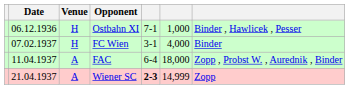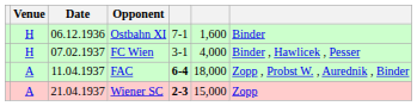 <table class="wikitable" Style="text-align: center">
 <tr>
 <th></th>
+<th>Venue</th>
 <th>Date</th>
-<th>Venue</th>
 <th>Opponent</th>
 <th></th>
 <th></th>
 <th></th>
 </tr>
 <tr style="background:#cfc">
 <td></td>
+<td><a href='#'>H</a></td>
 <td>06.12.1936</td>
-<td><a href='#'>H</a></td>
 <td align="left"><a href='#'>Ostbahn XI</a></td>
 <td>7-1</td>
-<td align="right">1,000</td>
+<td align="right">1,600</td>
+<td align="left"><a href='#'>Binder</a>   </td>
+</tr>
+<tr style="background:#cfc">
+<td></td>
+<td><a href='#'>H</a></td>
+<td>07.02.1937</td>
+<td align="left"><a href='#'>FC Wien</a></td>
+<td>3-1</td>
+<td align="right">4,000</td>
 <td align="left"><a href='#'>Binder</a>    , <a href='#'>Hawlicek</a> , <a href='#'>Pesser</a>  </td>
 </tr>
 <tr style="background:#cfc">
 <td></td>
-<td>07.02.1937</td>
-<td><a href='#'>H</a></td>
-<td align="left"><a href='#'>FC Wien</a></td>
-<td>3-1</td>
-<td align="right">4,000</td>
-<td align="left"><a href='#'>Binder</a>   </td>
-</tr>
-<tr style="background:#cfc">
-<td></td>
+<td><a href='#'>A</a></td>
 <td>11.04.1937</td>
-<td><a href='#'>A</a></td>
 <td align="left"><a href='#'>FAC</a></td>
-<td>6-4</td>
+<td><strong>6-4</strong></td>
 <td align="right">18,000</td>
 <td align="left"><a href='#'>Zopp</a>   , <a href='#'>Probst W.</a> , <a href='#'>Aurednik</a> , <a href='#'>Binder</a> </td>
 </tr>
 <tr style="background:#fcc">
 <td></td>
+<td><a href='#'>A</a></td>
 <td>21.04.1937</td>
-<td><a href='#'>A</a></td>
 <td align="left"><a href='#'>Wiener SC</a></td>
 <td><strong>2-3</strong></td>
-<td align="right">14,999</td>
+<td align="right">15,000</td>
 <td align="left"><a href='#'>Zopp</a>  </td>
 </tr>
 </table>
